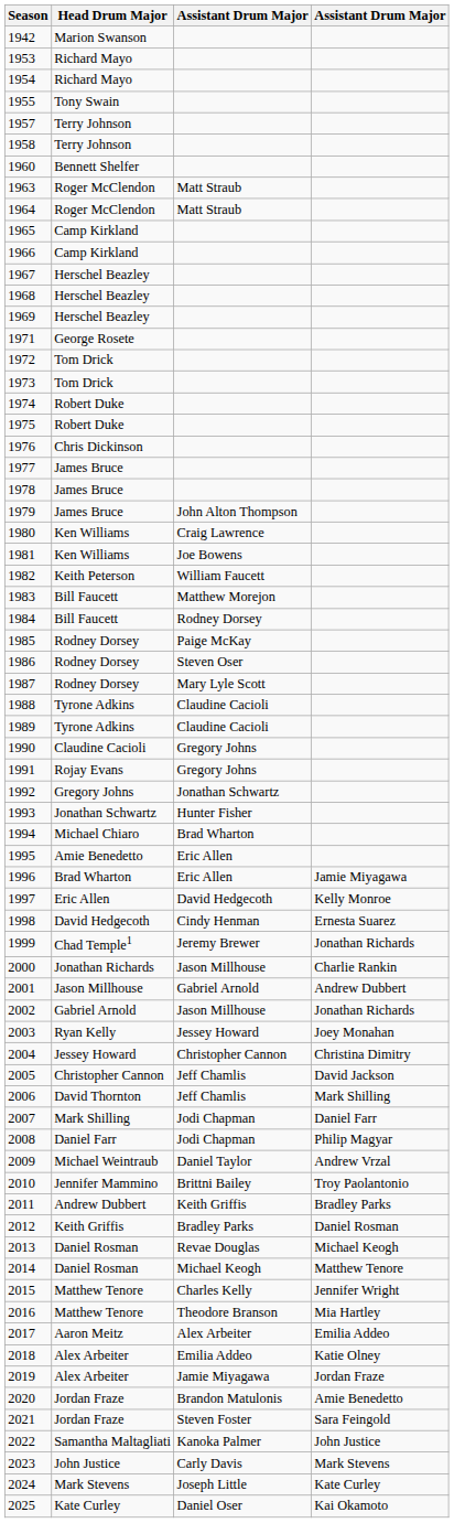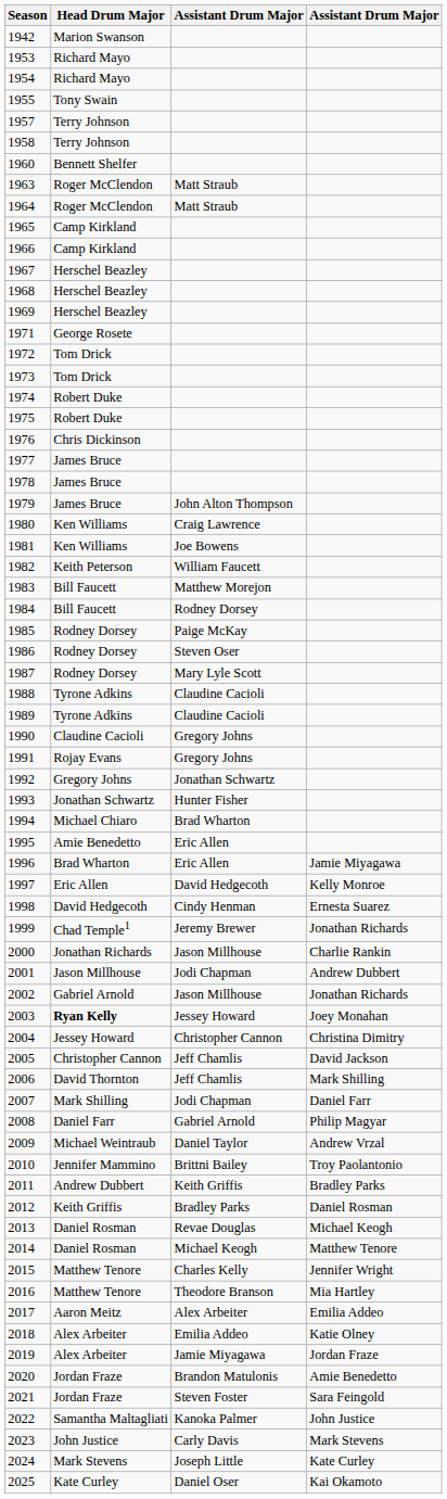 <table class="wikitable sortable">
 <tr>
 <th>Season</th>
 <th>Head Drum Major</th>
 <th>Assistant Drum Major</th>
 <th>Assistant Drum Major</th>
 </tr>
 <tr>
 <td>1942</td>
 <td>Marion Swanson</td>
 <td></td>
 <td></td>
 </tr>
 <tr>
 <td>1953</td>
 <td>Richard Mayo</td>
 <td></td>
 <td></td>
 </tr>
 <tr>
 <td>1954</td>
 <td>Richard Mayo</td>
 <td></td>
 <td></td>
 </tr>
 <tr>
 <td>1955</td>
 <td>Tony Swain</td>
 <td></td>
 <td></td>
 </tr>
 <tr>
 <td>1957</td>
 <td>Terry Johnson</td>
 <td></td>
 <td></td>
 </tr>
 <tr>
 <td>1958</td>
 <td>Terry Johnson</td>
 <td></td>
 <td></td>
 </tr>
 <tr>
 <td>1960</td>
 <td>Bennett Shelfer</td>
 <td></td>
 <td></td>
 </tr>
 <tr>
 <td>1963</td>
 <td>Roger McClendon</td>
 <td>Matt Straub</td>
 <td></td>
 </tr>
 <tr>
 <td>1964</td>
 <td>Roger McClendon</td>
 <td>Matt Straub</td>
 <td></td>
 </tr>
 <tr>
 <td>1965</td>
 <td>Camp Kirkland</td>
 <td></td>
 <td></td>
 </tr>
 <tr>
 <td>1966</td>
 <td>Camp Kirkland</td>
 <td></td>
 <td></td>
 </tr>
 <tr>
 <td>1967</td>
 <td>Herschel Beazley</td>
 <td></td>
 <td></td>
 </tr>
 <tr>
 <td>1968</td>
 <td>Herschel Beazley</td>
 <td></td>
 <td></td>
 </tr>
 <tr>
 <td>1969</td>
 <td>Herschel Beazley</td>
 <td></td>
 <td></td>
 </tr>
 <tr>
 <td>1971</td>
 <td>George Rosete</td>
 <td></td>
 <td></td>
 </tr>
 <tr>
 <td>1972</td>
 <td>Tom Drick</td>
 <td></td>
 <td></td>
 </tr>
 <tr>
 <td>1973</td>
 <td>Tom Drick</td>
 <td></td>
 <td></td>
 </tr>
 <tr>
 <td>1974</td>
 <td>Robert Duke</td>
 <td></td>
 <td></td>
 </tr>
 <tr>
 <td>1975</td>
 <td>Robert Duke</td>
 <td></td>
 <td></td>
 </tr>
 <tr>
 <td>1976</td>
 <td>Chris Dickinson</td>
 <td></td>
 <td></td>
 </tr>
 <tr>
 <td>1977</td>
 <td>James Bruce</td>
 <td></td>
 <td></td>
 </tr>
 <tr>
 <td>1978</td>
 <td>James Bruce</td>
 <td></td>
 <td></td>
 </tr>
 <tr>
 <td>1979</td>
 <td>James Bruce</td>
 <td>John Alton Thompson</td>
 <td></td>
 </tr>
 <tr>
 <td>1980</td>
 <td>Ken Williams</td>
 <td>Craig Lawrence</td>
 <td></td>
 </tr>
 <tr>
 <td>1981</td>
 <td>Ken Williams</td>
 <td>Joe Bowens</td>
 <td></td>
 </tr>
 <tr>
 <td>1982</td>
 <td>Keith Peterson</td>
 <td>William Faucett</td>
 <td></td>
 </tr>
 <tr>
 <td>1983</td>
 <td>Bill Faucett</td>
 <td>Matthew Morejon</td>
 <td></td>
 </tr>
 <tr>
 <td>1984</td>
 <td>Bill Faucett</td>
 <td>Rodney Dorsey</td>
 <td></td>
 </tr>
 <tr>
 <td>1985</td>
 <td>Rodney Dorsey</td>
 <td>Paige McKay</td>
 <td></td>
 </tr>
 <tr>
 <td>1986</td>
 <td>Rodney Dorsey</td>
 <td>Steven Oser</td>
 <td></td>
 </tr>
 <tr>
 <td>1987</td>
 <td>Rodney Dorsey</td>
 <td>Mary Lyle Scott</td>
 <td></td>
 </tr>
 <tr>
 <td>1988</td>
 <td>Tyrone Adkins</td>
 <td>Claudine Cacioli</td>
 <td></td>
 </tr>
 <tr>
 <td>1989</td>
 <td>Tyrone Adkins</td>
 <td>Claudine Cacioli</td>
 <td></td>
 </tr>
 <tr>
 <td>1990</td>
 <td>Claudine Cacioli</td>
 <td>Gregory Johns</td>
 <td></td>
 </tr>
 <tr>
 <td>1991</td>
 <td>Rojay Evans</td>
 <td>Gregory Johns</td>
 <td></td>
 </tr>
 <tr>
 <td>1992</td>
 <td>Gregory Johns</td>
 <td>Jonathan Schwartz</td>
 <td></td>
 </tr>
 <tr>
 <td>1993</td>
 <td>Jonathan Schwartz</td>
 <td>Hunter Fisher</td>
 <td></td>
 </tr>
 <tr>
 <td>1994</td>
 <td>Michael Chiaro</td>
 <td>Brad Wharton</td>
 <td></td>
 </tr>
 <tr>
 <td>1995</td>
 <td>Amie Benedetto</td>
 <td>Eric Allen</td>
 <td></td>
 </tr>
 <tr>
 <td>1996</td>
 <td>Brad Wharton</td>
 <td>Eric Allen</td>
 <td>Jamie Miyagawa</td>
 </tr>
 <tr>
 <td>1997</td>
 <td>Eric Allen</td>
 <td>David Hedgecoth</td>
 <td>Kelly Monroe</td>
 </tr>
 <tr>
 <td>1998</td>
 <td>David Hedgecoth</td>
 <td>Cindy Henman</td>
 <td>Ernesta Suarez</td>
 </tr>
 <tr>
 <td>1999</td>
 <td>Chad Temple<sup>1</sup></td>
 <td>Jeremy Brewer</td>
 <td>Jonathan Richards</td>
 </tr>
 <tr>
 <td>2000</td>
 <td>Jonathan Richards</td>
 <td>Jason Millhouse</td>
 <td>Charlie Rankin</td>
 </tr>
 <tr>
 <td>2001</td>
 <td>Jason Millhouse</td>
-<td>Gabriel Arnold</td>
+<td>Jodi Chapman</td>
 <td>Andrew Dubbert</td>
 </tr>
 <tr>
 <td>2002</td>
 <td>Gabriel Arnold</td>
 <td>Jason Millhouse</td>
 <td>Jonathan Richards</td>
 </tr>
 <tr>
 <td>2003</td>
-<td>Ryan Kelly</td>
+<td><strong>Ryan Kelly</strong></td>
 <td>Jessey Howard</td>
 <td>Joey Monahan</td>
 </tr>
 <tr>
 <td>2004</td>
 <td>Jessey Howard</td>
 <td>Christopher Cannon</td>
 <td>Christina Dimitry</td>
 </tr>
 <tr>
 <td>2005</td>
 <td>Christopher Cannon</td>
 <td>Jeff Chamlis</td>
 <td>David Jackson</td>
 </tr>
 <tr>
 <td>2006</td>
 <td>David Thornton</td>
 <td>Jeff Chamlis</td>
 <td>Mark Shilling</td>
 </tr>
 <tr>
 <td>2007</td>
 <td>Mark Shilling</td>
 <td>Jodi Chapman</td>
 <td>Daniel Farr</td>
 </tr>
 <tr>
 <td>2008</td>
 <td>Daniel Farr</td>
-<td>Jodi Chapman</td>
+<td>Gabriel Arnold</td>
 <td>Philip Magyar</td>
 </tr>
 <tr>
 <td>2009</td>
 <td>Michael Weintraub</td>
 <td>Daniel Taylor</td>
 <td>Andrew Vrzal</td>
 </tr>
 <tr>
 <td>2010</td>
 <td>Jennifer Mammino</td>
 <td>Brittni Bailey</td>
 <td>Troy Paolantonio</td>
 </tr>
 <tr>
 <td>2011</td>
 <td>Andrew Dubbert</td>
 <td>Keith Griffis</td>
 <td>Bradley Parks</td>
 </tr>
 <tr>
 <td>2012</td>
 <td>Keith Griffis</td>
 <td>Bradley Parks</td>
 <td>Daniel Rosman</td>
 </tr>
 <tr>
 <td>2013</td>
 <td>Daniel Rosman</td>
 <td>Revae Douglas</td>
 <td>Michael Keogh</td>
 </tr>
 <tr>
 <td>2014</td>
 <td>Daniel Rosman</td>
 <td>Michael Keogh</td>
 <td>Matthew Tenore</td>
 </tr>
 <tr>
 <td>2015</td>
 <td>Matthew Tenore</td>
 <td>Charles Kelly</td>
 <td>Jennifer Wright</td>
 </tr>
 <tr>
 <td>2016</td>
 <td>Matthew Tenore</td>
 <td>Theodore Branson</td>
 <td>Mia Hartley</td>
 </tr>
 <tr>
 <td>2017</td>
 <td>Aaron Meitz</td>
 <td>Alex Arbeiter</td>
 <td>Emilia Addeo</td>
 </tr>
 <tr>
 <td>2018</td>
 <td>Alex Arbeiter</td>
 <td>Emilia Addeo</td>
 <td>Katie Olney</td>
 </tr>
 <tr>
 <td>2019</td>
 <td>Alex Arbeiter</td>
 <td>Jamie Miyagawa</td>
 <td>Jordan Fraze</td>
 </tr>
 <tr>
 <td>2020</td>
 <td>Jordan Fraze</td>
 <td>Brandon Matulonis</td>
 <td>Amie Benedetto</td>
 </tr>
 <tr>
 <td>2021</td>
 <td>Jordan Fraze</td>
 <td>Steven Foster</td>
 <td>Sara Feingold</td>
 </tr>
 <tr>
 <td>2022</td>
 <td>Samantha Maltagliati</td>
 <td>Kanoka Palmer</td>
 <td>John Justice</td>
 </tr>
 <tr>
 <td>2023</td>
 <td>John Justice</td>
 <td>Carly Davis</td>
 <td>Mark Stevens</td>
 </tr>
 <tr>
 <td>2024</td>
 <td>Mark Stevens</td>
 <td>Joseph Little</td>
 <td>Kate Curley</td>
 </tr>
 <tr>
 <td>2025</td>
 <td>Kate Curley</td>
 <td>Daniel Oser</td>
 <td>Kai Okamoto</td>
 </tr>
 </table>
